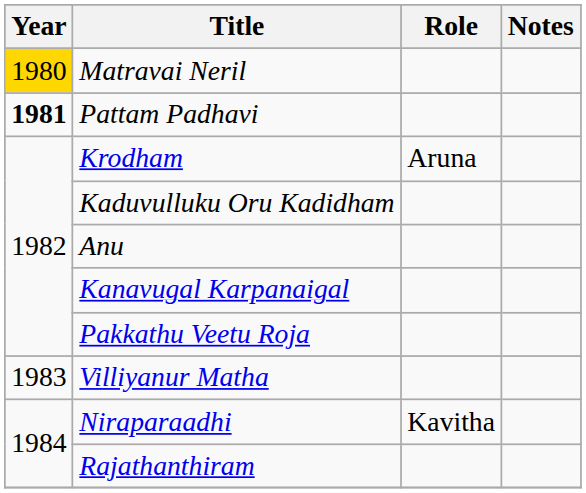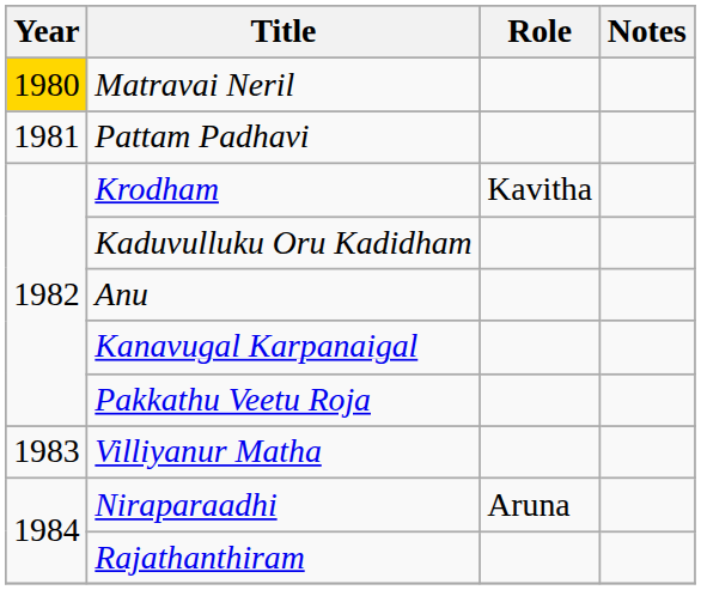 <table class="wikitable sortable">
 <tr>
 <th>Year</th>
 <th>Title</th>
 <th>Role</th>
 <th class="unsortable">Notes</th>
 </tr>
 <tr>
 <td style="background: gold;">1980</td>
 <td><em>Matravai Neril</em></td>
 <td></td>
 <td></td>
 </tr>
 <tr>
-<td><strong>1981</strong></td>
+<td>1981</td>
 <td><em>Pattam Padhavi</em></td>
 <td></td>
 <td></td>
 </tr>
 <tr>
 <td rowspan=5>1982</td>
 <td><em><a href='#'>Krodham</a></em></td>
-<td>Aruna</td>
+<td>Kavitha</td>
 <td></td>
 </tr>
 <tr>
 <td><em>Kaduvulluku Oru Kadidham</em></td>
 <td></td>
 <td></td>
 </tr>
 <tr>
 <td><em>Anu</em></td>
 <td></td>
 <td></td>
 </tr>
 <tr>
 <td><em><a href='#'>Kanavugal Karpanaigal</a></em></td>
 <td></td>
 <td></td>
 </tr>
 <tr>
 <td><em><a href='#'>Pakkathu Veetu Roja</a></em></td>
 <td></td>
 <td></td>
 </tr>
 <tr>
 <td>1983</td>
 <td><em><a href='#'>Villiyanur Matha</a></em></td>
 <td></td>
 <td></td>
 </tr>
 <tr>
 <td rowspan=2>1984</td>
 <td><em><a href='#'>Niraparaadhi</a></em></td>
-<td>Kavitha</td>
+<td>Aruna</td>
 <td></td>
 </tr>
 <tr>
 <td><em><a href='#'>Rajathanthiram</a></td>
 <td></td>
 <td></td>
 </tr>
 <tr>
 </tr>
 </table>
